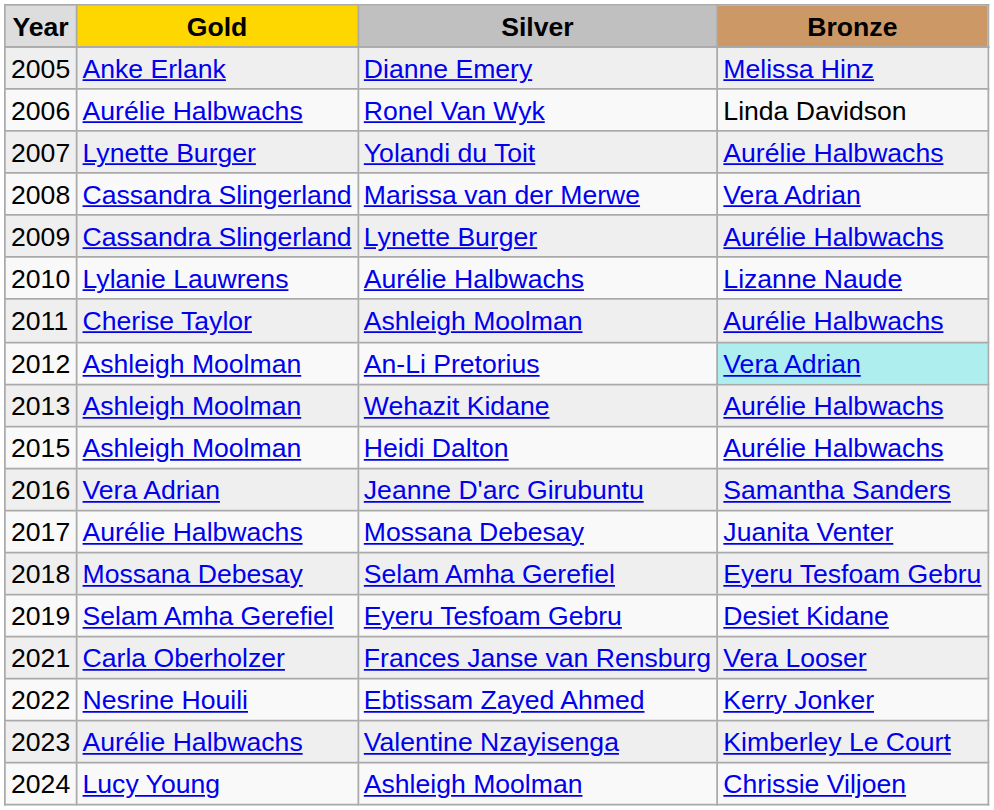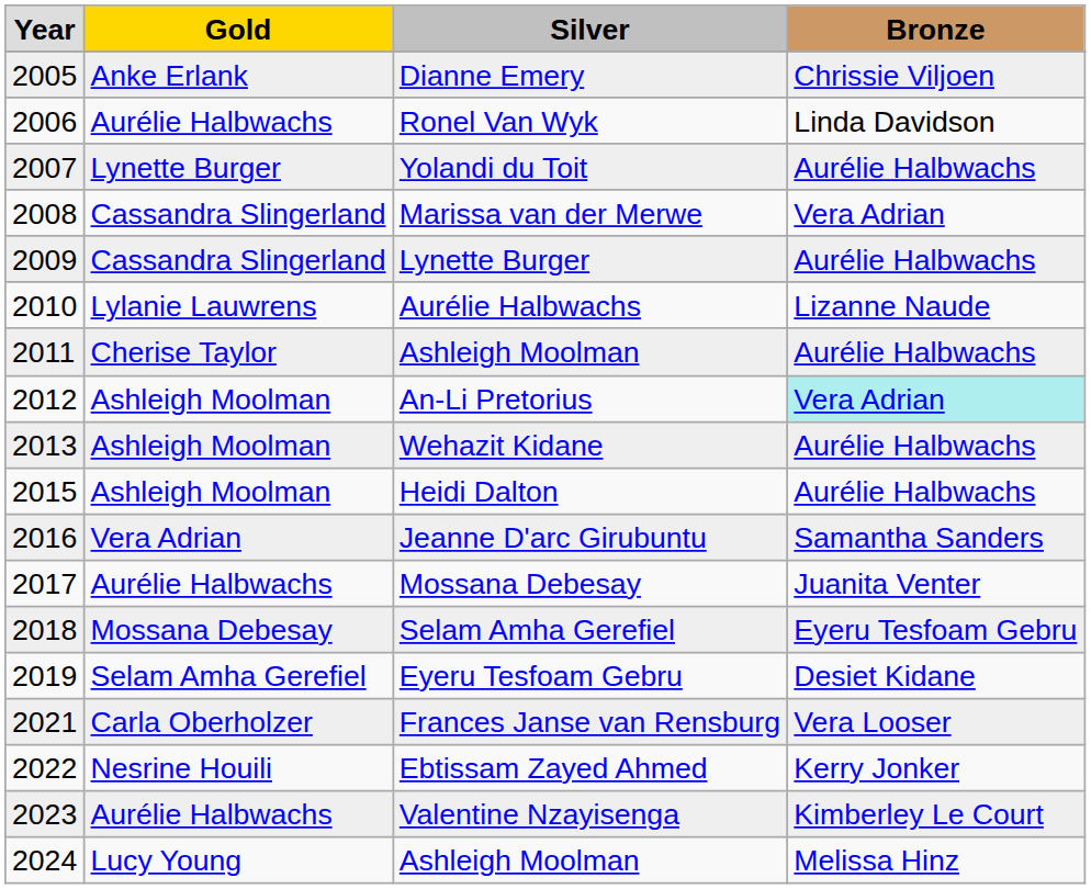 <table class="wikitable sortable" style="font-size:95%">
 <tr style="text-align:center; background:#e4e4e4; font-weight:bold;">
 <td style="background:#ddd;">Year</td>
 <td style="background:gold;">Gold</td>
 <td style="background:silver;">Silver</td>
 <td style="background:#c96;">Bronze</td>
 </tr>
 <tr style="background:#efefef;">
 </tr>
 <tr bgcolor="#EFEFEF">
 <td>2005</td>
 <td> <a href='#'>Anke Erlank</a></td>
 <td> <a href='#'>Dianne Emery</a></td>
-<td> <a href='#'>Melissa Hinz</a></td>
+<td> <a href='#'>Chrissie Viljoen</a></td>
 </tr>
 <tr>
 <td>2006</td>
 <td> <a href='#'>Aurélie Halbwachs</a></td>
 <td> <a href='#'>Ronel Van Wyk</a></td>
 <td> Linda Davidson</td>
 </tr>
 <tr bgcolor="#EFEFEF">
 <td>2007</td>
 <td> <a href='#'>Lynette Burger</a></td>
 <td> <a href='#'>Yolandi du Toit</a></td>
 <td> <a href='#'>Aurélie Halbwachs</a></td>
 </tr>
 <tr>
 <td>2008</td>
 <td> <a href='#'>Cassandra Slingerland</a></td>
 <td> <a href='#'>Marissa van der Merwe</a></td>
 <td> <a href='#'>Vera Adrian</a></td>
 </tr>
 <tr bgcolor="#EFEFEF">
 <td>2009</td>
 <td> <a href='#'>Cassandra Slingerland</a></td>
 <td> <a href='#'>Lynette Burger</a></td>
 <td> <a href='#'>Aurélie Halbwachs</a></td>
 </tr>
 <tr>
 <td>2010</td>
 <td> <a href='#'>Lylanie Lauwrens</a></td>
 <td> <a href='#'>Aurélie Halbwachs</a></td>
 <td> <a href='#'>Lizanne Naude</a></td>
 </tr>
 <tr bgcolor="#EFEFEF">
 <td>2011</td>
 <td> <a href='#'>Cherise Taylor</a></td>
 <td> <a href='#'>Ashleigh Moolman</a></td>
 <td> <a href='#'>Aurélie Halbwachs</a></td>
 </tr>
 <tr>
 <td>2012</td>
 <td> <a href='#'>Ashleigh Moolman</a></td>
 <td> <a href='#'>An-Li Pretorius</a></td>
 <td style="background: paleturquoise;"> <a href='#'>Vera Adrian</a></td>
 </tr>
 <tr bgcolor="#EFEFEF">
 <td>2013</td>
 <td> <a href='#'>Ashleigh Moolman</a></td>
 <td> <a href='#'>Wehazit Kidane</a></td>
 <td> <a href='#'>Aurélie Halbwachs</a></td>
 </tr>
 <tr>
 <td>2015</td>
 <td> <a href='#'>Ashleigh Moolman</a></td>
 <td> <a href='#'>Heidi Dalton</a></td>
 <td> <a href='#'>Aurélie Halbwachs</a></td>
 </tr>
 <tr bgcolor="#EFEFEF">
 <td>2016</td>
 <td> <a href='#'>Vera Adrian</a></td>
 <td> <a href='#'>Jeanne D'arc Girubuntu</a></td>
 <td> <a href='#'>Samantha Sanders</a></td>
 </tr>
 <tr>
 <td>2017</td>
 <td> <a href='#'>Aurélie Halbwachs</a></td>
 <td> <a href='#'>Mossana Debesay</a></td>
 <td> <a href='#'>Juanita Venter</a></td>
 </tr>
 <tr bgcolor="#EFEFEF">
 <td>2018</td>
 <td> <a href='#'>Mossana Debesay</a></td>
 <td> <a href='#'>Selam Amha Gerefiel</a></td>
 <td> <a href='#'>Eyeru Tesfoam Gebru</a></td>
 </tr>
 <tr>
 <td>2019</td>
 <td> <a href='#'>Selam Amha Gerefiel</a></td>
 <td> <a href='#'>Eyeru Tesfoam Gebru</a></td>
 <td> <a href='#'>Desiet Kidane</a></td>
 </tr>
 <tr bgcolor="#EFEFEF">
 <td>2021</td>
 <td> <a href='#'>Carla Oberholzer</a></td>
 <td> <a href='#'>Frances Janse van Rensburg</a></td>
 <td> <a href='#'>Vera Looser</a></td>
 </tr>
 <tr>
 <td>2022</td>
 <td> <a href='#'>Nesrine Houili</a></td>
 <td> <a href='#'>Ebtissam Zayed Ahmed</a></td>
 <td> <a href='#'>Kerry Jonker</a></td>
 </tr>
 <tr bgcolor="#EFEFEF">
 <td>2023</td>
 <td> <a href='#'>Aurélie Halbwachs</a></td>
 <td> <a href='#'>Valentine Nzayisenga</a></td>
 <td> <a href='#'>Kimberley Le Court</a></td>
 </tr>
 <tr>
 <td>2024</td>
 <td> <a href='#'>Lucy Young</a></td>
 <td> <a href='#'>Ashleigh Moolman</a></td>
-<td> <a href='#'>Chrissie Viljoen</a></td>
+<td> <a href='#'>Melissa Hinz</a></td>
 </tr>
 </table>
